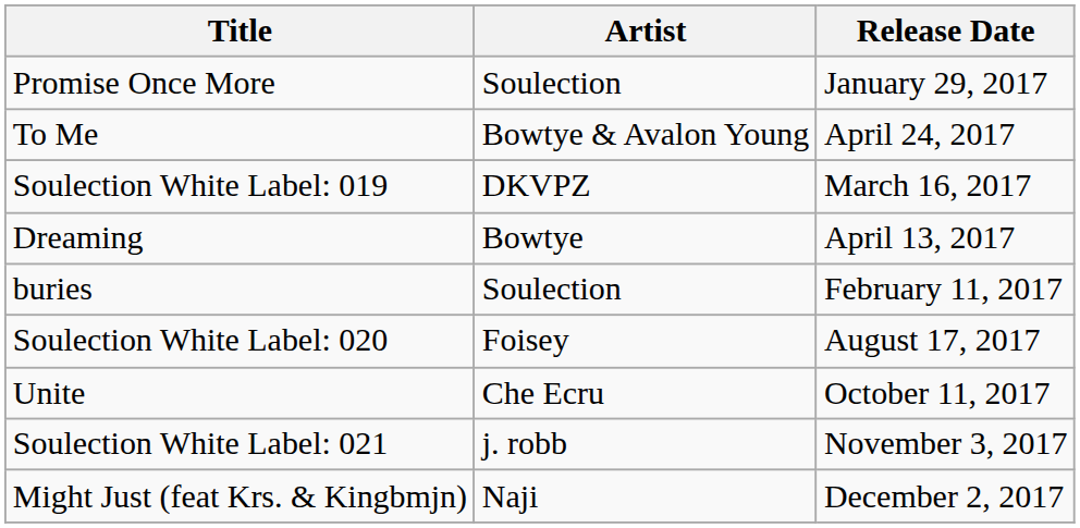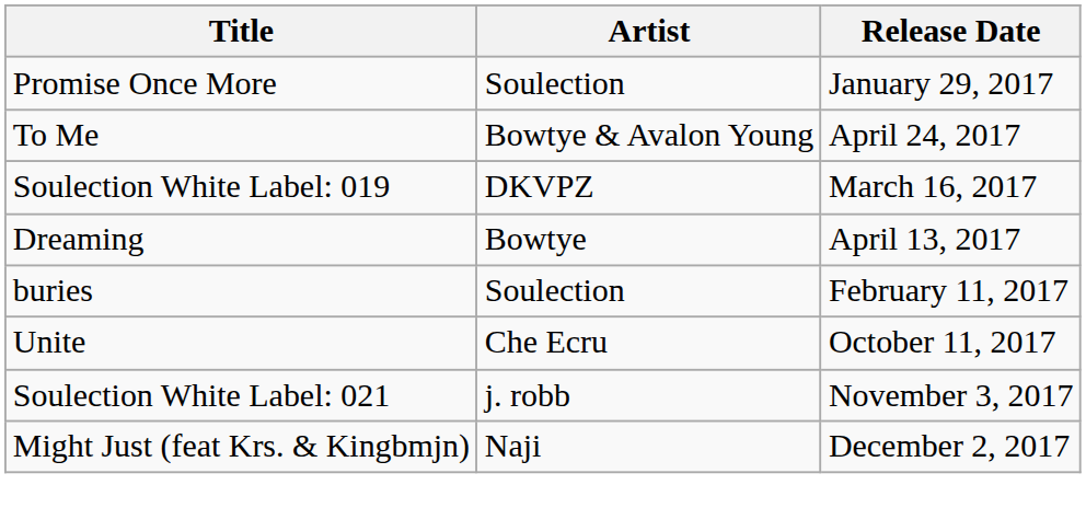 <table class="wikitable">
 <tr>
 <th>Title</th>
 <th>Artist</th>
 <th>Release Date</th>
 </tr>
 <tr>
 <td>Promise Once More</td>
 <td>Soulection</td>
 <td>January 29, 2017</td>
 </tr>
 <tr>
 <td>To Me</td>
 <td>Bowtye & Avalon Young</td>
 <td>April 24, 2017</td>
 </tr>
 <tr>
 <td>Soulection White Label: 019</td>
 <td>DKVPZ</td>
 <td>March 16, 2017</td>
 </tr>
 <tr>
 <td>Dreaming</td>
 <td>Bowtye</td>
 <td>April 13, 2017</td>
 </tr>
 <tr>
 <td>buries</td>
 <td>Soulection</td>
 <td>February 11, 2017</td>
 </tr>
 <tr>
-<td>Soulection White Label: 020</td>
-<td>Foisey</td>
-<td>August 17, 2017</td>
-</tr>
-<tr>
 <td>Unite</td>
 <td>Che Ecru</td>
 <td>October 11, 2017</td>
 </tr>
 <tr>
 <td>Soulection White Label: 021</td>
 <td>j. robb</td>
 <td>November 3, 2017</td>
 </tr>
 <tr>
 <td>Might Just (feat Krs. & Kingbmjn)</td>
 <td>Naji</td>
 <td>December 2, 2017</td>
 </tr>
 </table>
